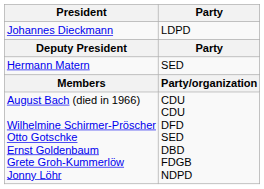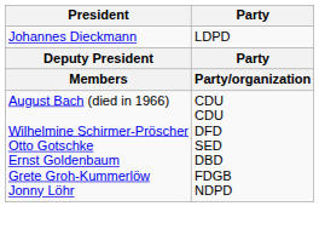 <table class="wikitable">
 <tr>
 <th>President</th>
 <th>Party</th>
 </tr>
 <tr>
 <td><a href='#'>Johannes Dieckmann</a></td>
 <td>LDPD</td>
 </tr>
 <tr>
 <th>Deputy President</th>
 <th>Party</th>
 </tr>
 <tr>
-<td><a href='#'>Hermann Matern</a></td>
-<td>SED</td>
-</tr>
-<tr>
 <th>Members</th>
 <th>Party/organization</th>
 </tr>
 <tr>
 <td><a href='#'>August Bach</a> (died in 1966)<br><br><a href='#'>Wilhelmine Schirmer-Pröscher</a><br><a href='#'>Otto Gotschke</a><br><a href='#'>Ernst Goldenbaum</a><br><a href='#'>Grete Groh-Kummerlöw</a><br><a href='#'>Jonny Löhr</a></td>
 <td>CDU<br>CDU<br>DFD<br>SED<br>DBD<br>FDGB<br>NDPD</td>
 </tr>
 </table>
